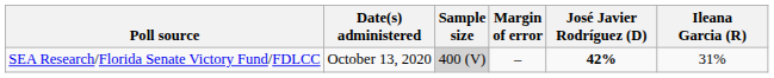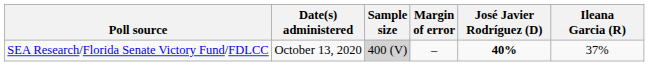 <table class="wikitable" style="font-size:90%;text-align:center;">
 <tr valign=bottom>
 <th>Poll source</th>
 <th>Date(s)<br>administered</th>
 <th>Sample<br>size</th>
 <th>Margin<br>of error</th>
 <th style="width:100px;">José Javier<br>Rodríguez (D)</th>
 <th style="width:100px;">Ileana<br>Garcia (R)</th>
 </tr>
 <tr>
 <td style="text-align:left;"><a href='#'>SEA Research</a>/<a href='#'>Florida Senate Victory Fund</a>/<a href='#'>FDLCC</a></td>
 <td>October 13, 2020</td>
 <td style="background: lightgrey;">400 (V)</td>
 <td>–</td>
-<td><strong>42%</strong></td>
-<td>31%</td>
+<td><strong>40%</strong></td>
+<td>37%</td>
 </tr>
 </table>
